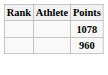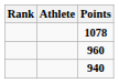 <table class=wikitable style="text-align:center;">
 <tr>
 <th>Rank</th>
 <th>Athlete</th>
 <th>Points</th>
 </tr>
 <tr>
 <td></td>
 <td align=left></td>
 <td><strong>1078</strong></td>
 </tr>
 <tr>
 <td></td>
 <td align=left></td>
 <td><strong>960</strong></td>
 </tr>
+<tr>
+<td></td>
+<td align=left></td>
+<td><strong>940</strong></td>
+</tr>
 </table>
